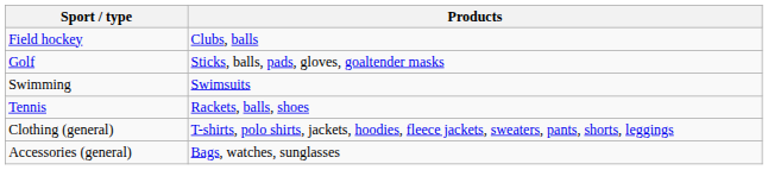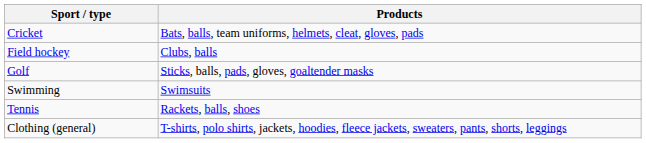 <table class="wikitable sortable" width="850px">
 <tr>
 <th width=200px>Sport / type</th>
 <th width=650px>Products</th>
+</tr>
+<tr>
+<td><a href='#'>Cricket</a></td>
+<td><a href='#'>Bats</a>, <a href='#'>balls</a>, team uniforms, <a href='#'>helmets</a>, <a href='#'>cleat</a>, <a href='#'>gloves</a>, <a href='#'>pads</a></td>
 </tr>
 <tr>
 <td><a href='#'>Field hockey</a></td>
 <td><a href='#'>Clubs</a>, <a href='#'>balls</a></td>
 </tr>
 <tr>
 <td><a href='#'>Golf</a></td>
 <td><a href='#'>Sticks</a>, balls, <a href='#'>pads</a>, gloves, <a href='#'>goaltender masks</a></td>
 </tr>
 <tr>
 <td>Swimming</td>
 <td><a href='#'>Swimsuits</a></td>
 </tr>
 <tr>
 <td><a href='#'>Tennis</a></td>
 <td><a href='#'>Rackets</a>, <a href='#'>balls</a>, <a href='#'>shoes</a></td>
 </tr>
 <tr>
 <td>Clothing (general)</td>
 <td><a href='#'>T-shirts</a>, <a href='#'>polo shirts</a>, jackets, <a href='#'>hoodies</a>, <a href='#'>fleece jackets</a>, <a href='#'>sweaters</a>, <a href='#'>pants</a>, <a href='#'>shorts</a>, <a href='#'>leggings</a></td>
 </tr>
-<tr>
-<td>Accessories (general)</td>
-<td><a href='#'>Bags</a>, watches, sunglasses</td>
-</tr>
 </table>
